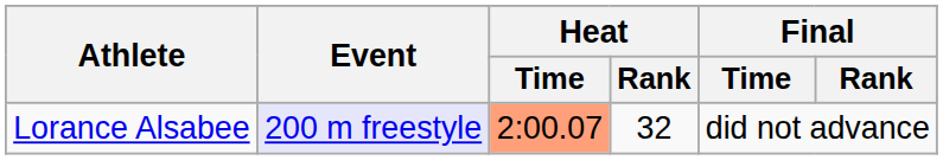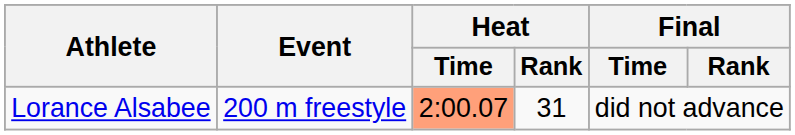 <table class=wikitable style="font-size:90%">
 <tr>
 <th rowspan=2>Athlete</th>
 <th rowspan=2>Event</th>
 <th colspan="2">Heat</th>
 <th colspan="2">Final</th>
 </tr>
 <tr style="font-size:95%">
 <th>Time</th>
 <th>Rank</th>
 <th>Time</th>
 <th>Rank</th>
 </tr>
 <tr align=center>
 <td align=left><a href='#'>Lorance Alsabee</a></td>
-<td align=left style="background: lavender;"><a href='#'>200 m freestyle</a></td>
+<td align=left><a href='#'>200 m freestyle</a></td>
 <td style="background: lightsalmon;">2:00.07</td>
-<td>32</td>
+<td>31</td>
 <td colspan=2>did not advance</td>
 </tr>
 </table>
